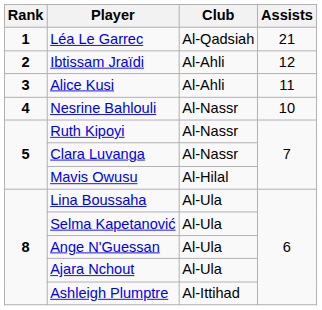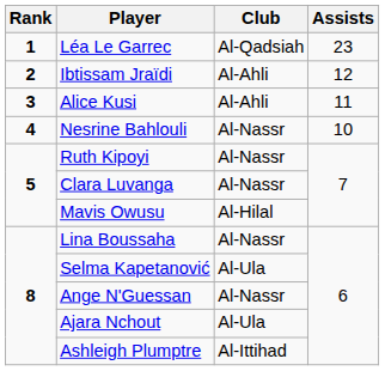 <table class="wikitable" style="text-align:center">
 <tr>
 <th>Rank</th>
 <th>Player</th>
 <th>Club</th>
 <th>Assists</th>
 </tr>
 <tr>
 <td rowspan=1><strong>1</strong></td>
 <td align="left"> <a href='#'>Léa Le Garrec</a></td>
 <td align="left">Al-Qadsiah</td>
-<td rowspan=1>21</td>
+<td rowspan=1>23</td>
 </tr>
 <tr>
 <td rowspan=1><strong>2</strong></td>
 <td align="left"> <a href='#'>Ibtissam Jraïdi</a></td>
 <td align="left">Al-Ahli</td>
 <td rowspan=1>12</td>
 </tr>
 <tr>
 <td rowspan=1><strong>3</strong></td>
 <td align="left"> <a href='#'>Alice Kusi</a></td>
 <td align="left">Al-Ahli</td>
 <td rowspan=1>11</td>
 </tr>
 <tr>
 <td rowspan=1><strong>4</strong></td>
 <td align="left"> <a href='#'>Nesrine Bahlouli</a></td>
 <td align="left">Al-Nassr</td>
 <td rowspan=1>10</td>
 </tr>
 <tr>
 <td rowspan=3><strong>5</strong></td>
 <td align="left"> <a href='#'>Ruth Kipoyi</a></td>
 <td align="left">Al-Nassr</td>
 <td rowspan=3>7</td>
 </tr>
 <tr>
 <td align="left"> <a href='#'>Clara Luvanga</a></td>
 <td align="left">Al-Nassr</td>
 </tr>
 <tr>
 <td align="left"> <a href='#'>Mavis Owusu</a></td>
 <td align="left">Al-Hilal</td>
 </tr>
 <tr>
 <td rowspan=5><strong>8</strong></td>
 <td align="left"> <a href='#'>Lina Boussaha</a></td>
-<td align="left">Al-Ula</td>
+<td align="left">Al-Nassr</td>
 <td rowspan=5>6</td>
 </tr>
 <tr>
 <td align="left"> <a href='#'>Selma Kapetanović</a></td>
 <td align="left">Al-Ula</td>
 </tr>
 <tr>
 <td align="left"> <a href='#'>Ange N'Guessan</a></td>
-<td align="left">Al-Ula</td>
+<td align="left">Al-Nassr</td>
 </tr>
 <tr>
 <td align="left"> <a href='#'>Ajara Nchout</a></td>
 <td align="left">Al-Ula</td>
 </tr>
 <tr>
 <td align="left"> <a href='#'>Ashleigh Plumptre</a></td>
 <td align="left">Al-Ittihad</td>
 </tr>
 </table>
